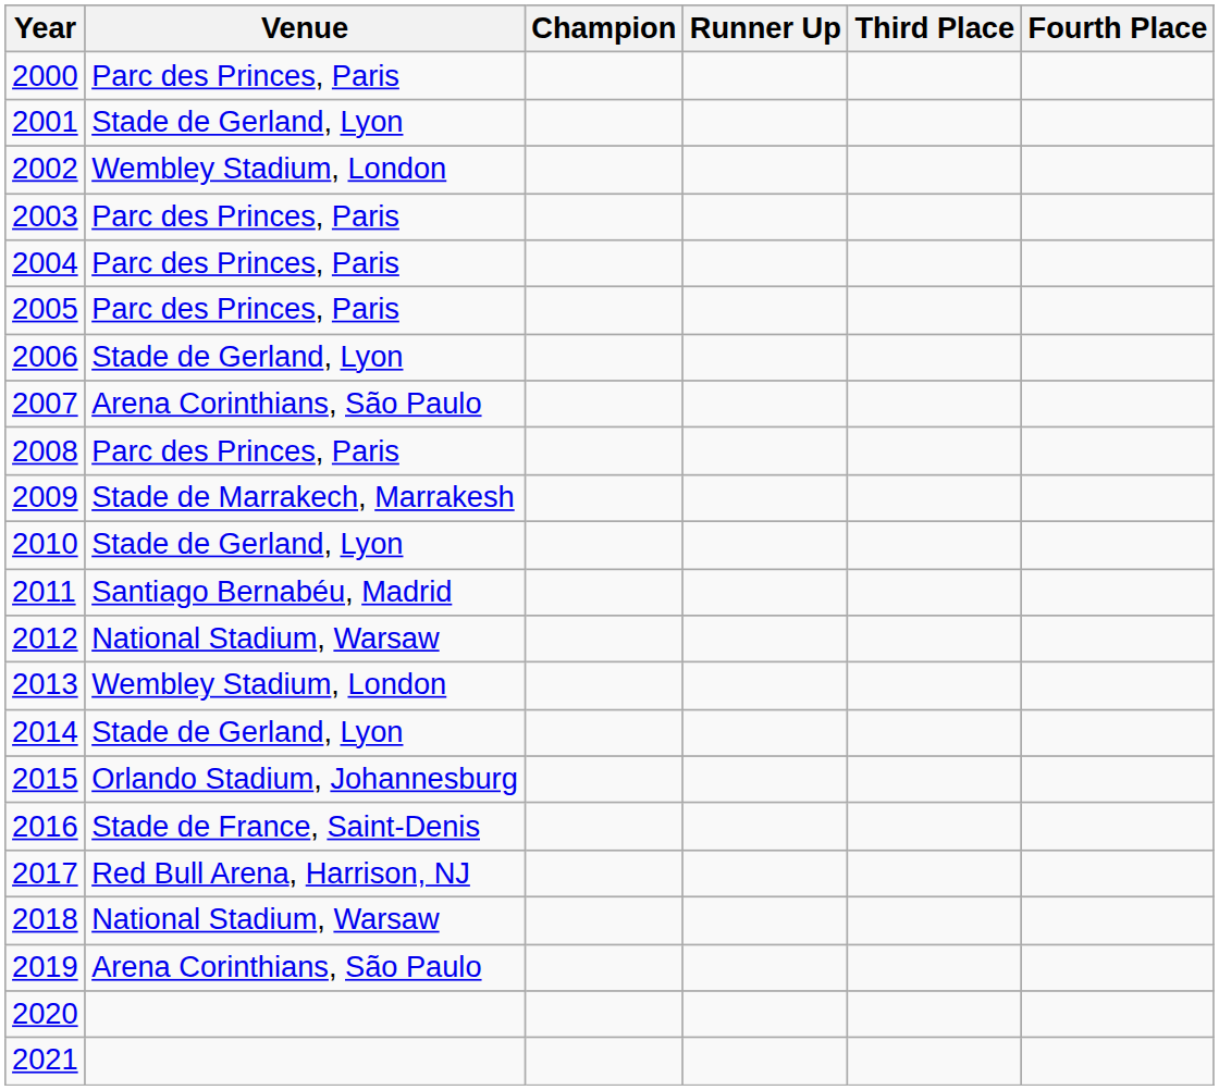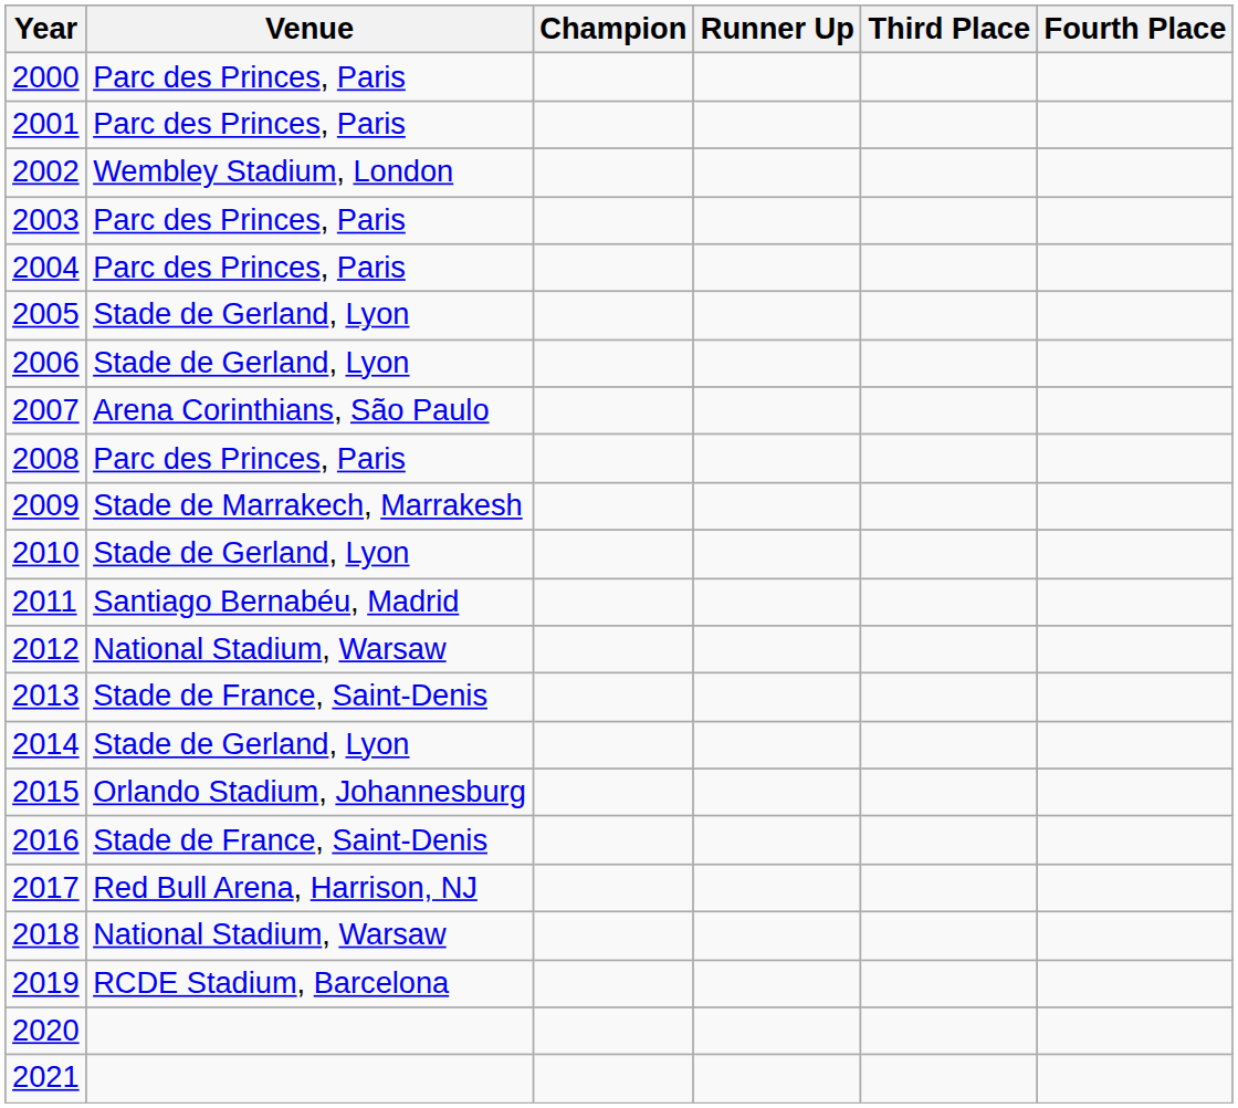 <table class="wikitable">
 <tr>
 <th>Year</th>
 <th>Venue</th>
 <th>Champion</th>
 <th>Runner Up</th>
 <th>Third Place</th>
 <th>Fourth Place</th>
 </tr>
 <tr>
 <td><a href='#'>2000</a></td>
 <td> <a href='#'>Parc des Princes</a>, <a href='#'>Paris</a></td>
 <td></td>
 <td></td>
 <td></td>
 <td></td>
 </tr>
 <tr>
 <td><a href='#'>2001</a></td>
-<td> <a href='#'>Stade de Gerland</a>, <a href='#'>Lyon</a></td>
+<td> <a href='#'>Parc des Princes</a>, <a href='#'>Paris</a></td>
 <td></td>
 <td></td>
 <td></td>
 <td></td>
 </tr>
 <tr>
 <td><a href='#'>2002</a></td>
 <td> <a href='#'>Wembley Stadium</a>, <a href='#'>London</a></td>
 <td></td>
 <td></td>
 <td></td>
 <td></td>
 </tr>
 <tr>
 <td><a href='#'>2003</a></td>
 <td> <a href='#'>Parc des Princes</a>, <a href='#'>Paris</a></td>
 <td></td>
 <td></td>
 <td></td>
 <td></td>
 </tr>
 <tr>
 <td><a href='#'>2004</a></td>
 <td> <a href='#'>Parc des Princes</a>, <a href='#'>Paris</a></td>
 <td></td>
 <td></td>
 <td></td>
 <td></td>
 </tr>
 <tr>
 <td><a href='#'>2005</a></td>
-<td> <a href='#'>Parc des Princes</a>, <a href='#'>Paris</a></td>
+<td> <a href='#'>Stade de Gerland</a>, <a href='#'>Lyon</a></td>
 <td></td>
 <td></td>
 <td></td>
 <td></td>
 </tr>
 <tr>
 <td><a href='#'>2006</a></td>
 <td> <a href='#'>Stade de Gerland</a>, <a href='#'>Lyon</a></td>
 <td></td>
 <td></td>
 <td></td>
 <td></td>
 </tr>
 <tr>
 <td><a href='#'>2007</a></td>
 <td> <a href='#'>Arena Corinthians</a>, <a href='#'>São Paulo</a></td>
 <td></td>
 <td></td>
 <td></td>
 <td></td>
 </tr>
 <tr>
 <td><a href='#'>2008</a></td>
 <td> <a href='#'>Parc des Princes</a>, <a href='#'>Paris</a></td>
 <td></td>
 <td></td>
 <td></td>
 <td></td>
 </tr>
 <tr>
 <td><a href='#'>2009</a></td>
 <td> <a href='#'>Stade de Marrakech</a>, <a href='#'>Marrakesh</a></td>
 <td></td>
 <td></td>
 <td></td>
 <td></td>
 </tr>
 <tr>
 <td><a href='#'>2010</a></td>
 <td> <a href='#'>Stade de Gerland</a>, <a href='#'>Lyon</a></td>
 <td></td>
 <td></td>
 <td></td>
 <td></td>
 </tr>
 <tr>
 <td><a href='#'>2011</a></td>
 <td> <a href='#'>Santiago Bernabéu</a>, <a href='#'>Madrid</a></td>
 <td></td>
 <td></td>
 <td></td>
 <td></td>
 </tr>
 <tr>
 <td><a href='#'>2012</a></td>
 <td> <a href='#'>National Stadium</a>, <a href='#'>Warsaw</a></td>
 <td></td>
 <td></td>
 <td></td>
 <td></td>
 </tr>
 <tr>
 <td><a href='#'>2013</a></td>
-<td> <a href='#'>Wembley Stadium</a>, <a href='#'>London</a></td>
+<td> <a href='#'>Stade de France</a>, <a href='#'>Saint-Denis</a></td>
 <td></td>
 <td></td>
 <td></td>
 <td></td>
 </tr>
 <tr>
 <td><a href='#'>2014</a></td>
 <td> <a href='#'>Stade de Gerland</a>, <a href='#'>Lyon</a></td>
 <td></td>
 <td></td>
 <td></td>
 <td></td>
 </tr>
 <tr>
 <td><a href='#'>2015</a></td>
 <td> <a href='#'>Orlando Stadium</a>, <a href='#'>Johannesburg</a></td>
 <td></td>
 <td></td>
 <td></td>
 <td></td>
 </tr>
 <tr>
 <td><a href='#'>2016</a></td>
 <td> <a href='#'>Stade de France</a>, <a href='#'>Saint-Denis</a></td>
 <td></td>
 <td></td>
 <td></td>
 <td></td>
 </tr>
 <tr>
 <td><a href='#'>2017</a></td>
 <td> <a href='#'>Red Bull Arena</a>, <a href='#'>Harrison, NJ</a></td>
 <td></td>
 <td></td>
 <td></td>
 <td></td>
 </tr>
 <tr>
 <td><a href='#'>2018</a></td>
 <td> <a href='#'>National Stadium</a>, <a href='#'>Warsaw</a></td>
 <td></td>
 <td></td>
 <td></td>
 <td></td>
 </tr>
 <tr>
 <td><a href='#'>2019</a></td>
-<td> <a href='#'>Arena Corinthians</a>, <a href='#'>São Paulo</a></td>
+<td> <a href='#'>RCDE Stadium</a>, <a href='#'>Barcelona</a></td>
 <td></td>
 <td></td>
 <td></td>
 <td></td>
 </tr>
 <tr>
 <td><a href='#'>2020</a></td>
 <td></td>
 <td></td>
 <td></td>
 <td></td>
 <td></td>
 </tr>
 <tr>
 <td><a href='#'>2021</a></td>
 <td></td>
 <td></td>
 <td></td>
 <td></td>
 <td></td>
 </tr>
 </table>
